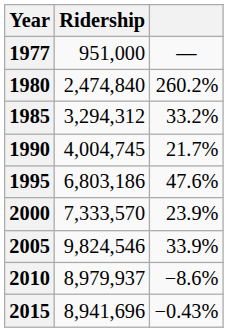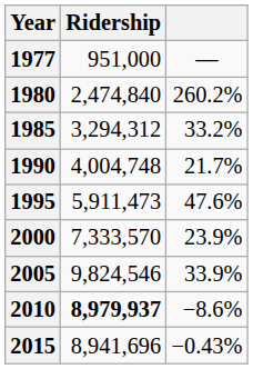 <table class="wikitable floatright" style="text-align:right">
 <tr>
 <th>Year</th>
 <th>Ridership</th>
 <th></th>
 </tr>
 <tr>
 <th>1977</th>
 <td>951,000</td>
 <td style="text-align: center">—</td>
 </tr>
 <tr>
 <th>1980</th>
 <td>2,474,840</td>
 <td>260.2%</td>
 </tr>
 <tr>
 <th>1985</th>
 <td>3,294,312</td>
 <td>33.2%</td>
 </tr>
 <tr>
 <th>1990</th>
-<td>4,004,745</td>
+<td>4,004,748</td>
 <td>21.7%</td>
 </tr>
 <tr>
 <th>1995</th>
-<td>6,803,186</td>
+<td>5,911,473</td>
 <td>47.6%</td>
 </tr>
 <tr>
 <th>2000</th>
 <td>7,333,570</td>
 <td>23.9%</td>
 </tr>
 <tr>
 <th>2005</th>
 <td>9,824,546</td>
 <td>33.9%</td>
 </tr>
 <tr>
 <th>2010</th>
-<td>8,979,937</td>
+<td><strong>8,979,937</strong></td>
 <td>−8.6%</td>
 </tr>
 <tr>
 <th>2015</th>
 <td>8,941,696</td>
 <td>−0.43%</td>
 </tr>
 </table>
